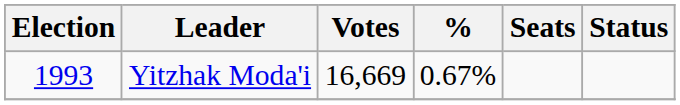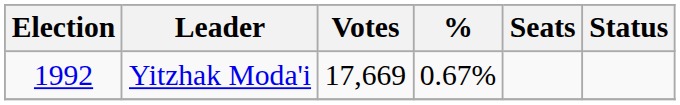 <table class=wikitable style=text-align:center>
 <tr>
 <th>Election</th>
 <th>Leader</th>
 <th>Votes</th>
 <th>%</th>
 <th>Seats</th>
 <th>Status</th>
 </tr>
 <tr>
-<td><a href='#'>1993</a></td>
+<td><a href='#'>1992</a></td>
 <td align="center"><a href='#'>Yitzhak Moda'i</a></td>
-<td>16,669</td>
+<td>17,669</td>
 <td>0.67%</td>
 <td></td>
 <td></td>
 </tr>
 <tr>
 </tr>
 </table>
